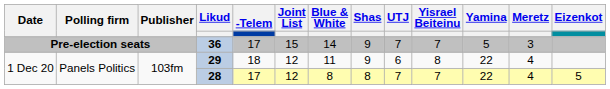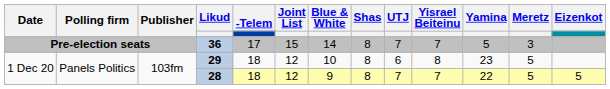 <table class="wikitable sortable" style=text-align:center;font-size:90%;line-height:13px>
 <tr>
 <th rowspan=2>Date</th>
 <th rowspan=2>Polling firm</th>
 <th rowspan=2>Publisher</th>
 <th><a href='#'>Likud</a></th>
 <th><a href='#'><br>-Telem</a></th>
 <th><a href='#'>Joint<br>List</a></th>
 <th><a href='#'>Blue &<br>White</a></th>
 <th><a href='#'>Shas</a></th>
 <th><a href='#'>UTJ</a></th>
 <th><a href='#'>Yisrael<br>Beiteinu</a></th>
 <th><a href='#'>Yamina</a></th>
 <th><a href='#'>Meretz</a></th>
 <th><a href='#'>Eizenkot</a></th>
 </tr>
 <tr>
 <th style=background:></th>
 <th style=background:#003BA3></th>
 <th style=background:></th>
 <th style=background:></th>
 <th style=background:></th>
 <th style=background:></th>
 <th style=background:></th>
 <th style=background:></th>
 <th style=background:></th>
 <th style=background:#018EA0></th>
 </tr>
 <tr style=background:silver>
 <td colspan=3><strong>Pre-election seats</strong></td>
 <td style=background:#BBCDE4><strong>36</strong>	</td>
 <td>17					</td>
 <td>15					</td>
 <td>14					</td>
-<td>9					</td>
+<td>8					</td>
 <td>7					</td>
 <td>7					</td>
 <td>5					</td>
 <td>3					</td>
 <td>				</td>
 </tr>
 <tr>
 <td rowspan=2 data-sort-value=2020-12-01>1 Dec 20</td>
 <td rowspan=2>Panels Politics</td>
 <td rowspan=2>103fm</td>
 <td style=background:#BBCDE4><strong>29</strong>	</td>
 <td>18					</td>
 <td>12					</td>
-<td>11					</td>
-<td>9					</td>
+<td>10					</td>
+<td>8					</td>
 <td>6					</td>
 <td>8					</td>
-<td>22					</td>
-<td>4					</td>
+<td>23					</td>
+<td>5					</td>
 <td>				</td>
 </tr>
 <tr style=background:#fffdb0>
 <td style=background:#BBCDE4><strong>28</strong>	</td>
-<td>17					</td>
+<td>18					</td>
 <td>12					</td>
-<td>8					</td>
+<td>9					</td>
 <td>8					</td>
 <td>7					</td>
 <td>7					</td>
 <td>22					</td>
-<td>4					</td>
+<td>5					</td>
 <td>5					</td>
 </tr>
 </table>
